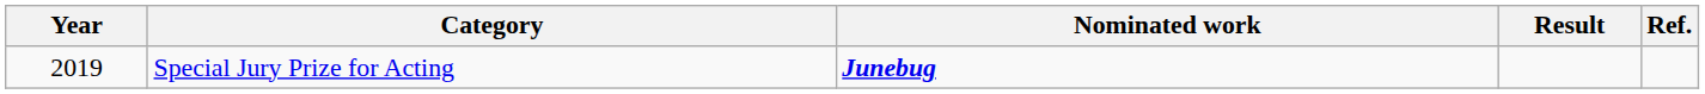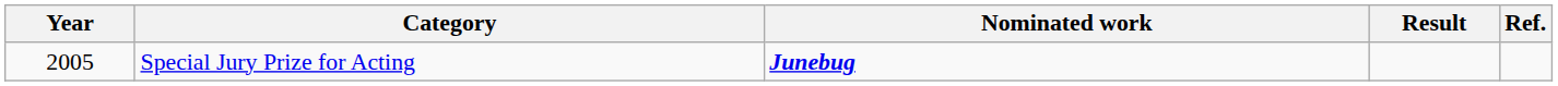 <table class=wikitable>
 <tr>
 <th scope="col" style="width:5em;">Year</th>
 <th scope="col" style="width:26em;">Category</th>
 <th scope="col" style="width:25em;">Nominated work</th>
 <th scope="col" style="width:5em;">Result</th>
 <th>Ref.</th>
 </tr>
 <tr>
-<td style="text-align:center;">2019</td>
+<td style="text-align:center;">2005</td>
 <td><a href='#'>Special Jury Prize for Acting</a></td>
 <td><strong><em><a href='#'>Junebug</a></em></strong></td>
 <td></td>
 <td style="text-align:center;"></td>
 </tr>
 </table>
